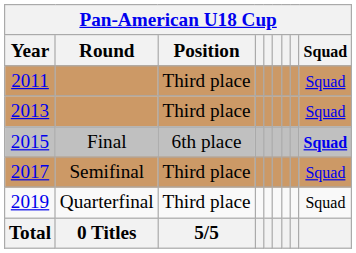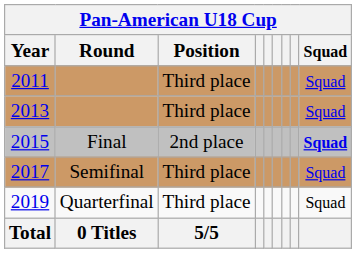 <table class="wikitable" style="text-align: center;">
 <tr>
 <th colspan=9><a href='#'>Pan-American U18 Cup</a></th>
 </tr>
 <tr>
 <th>Year</th>
 <th>Round</th>
 <th>Position</th>
 <th></th>
 <th></th>
 <th></th>
 <th></th>
 <th></th>
 <th><small>Squad</small></th>
 </tr>
 <tr bgcolor=cc9966>
 <td> <a href='#'>2011</a></td>
 <td></td>
 <td>Third place</td>
 <td></td>
 <td></td>
 <td></td>
 <td></td>
 <td></td>
 <td><small><a href='#'>Squad</a></small></td>
 </tr>
 <tr bgcolor=cc9966>
 <td> <a href='#'>2013</a></td>
 <td></td>
 <td>Third place</td>
 <td></td>
 <td></td>
 <td></td>
 <td></td>
 <td></td>
 <td><small><a href='#'>Squad</a></small></td>
 </tr>
 <tr bgcolor=silver>
 <td> <a href='#'>2015</a></td>
 <td>Final</td>
-<td>6th place</td>
+<td>2nd place</td>
 <td></td>
 <td></td>
 <td></td>
 <td></td>
 <td></td>
 <td><strong><small><a href='#'>Squad</a></small></strong></td>
 </tr>
 <tr bgcolor=cc9966>
 <td> <a href='#'>2017</a></td>
 <td>Semifinal</td>
 <td>Third place</td>
 <td></td>
 <td></td>
 <td></td>
 <td></td>
 <td></td>
 <td><small><a href='#'>Squad</a></small></td>
 </tr>
 <tr>
 <td> <a href='#'>2019</a></td>
 <td>Quarterfinal</td>
 <td>Third place</td>
 <td></td>
 <td></td>
 <td></td>
 <td></td>
 <td></td>
 <td><small>Squad</small></td>
 </tr>
 <tr>
 <th>Total</th>
 <th>0 Titles</th>
 <th>5/5</th>
 <th></th>
 <th></th>
 <th></th>
 <th></th>
 <th></th>
 <th></th>
 </tr>
 </table>
